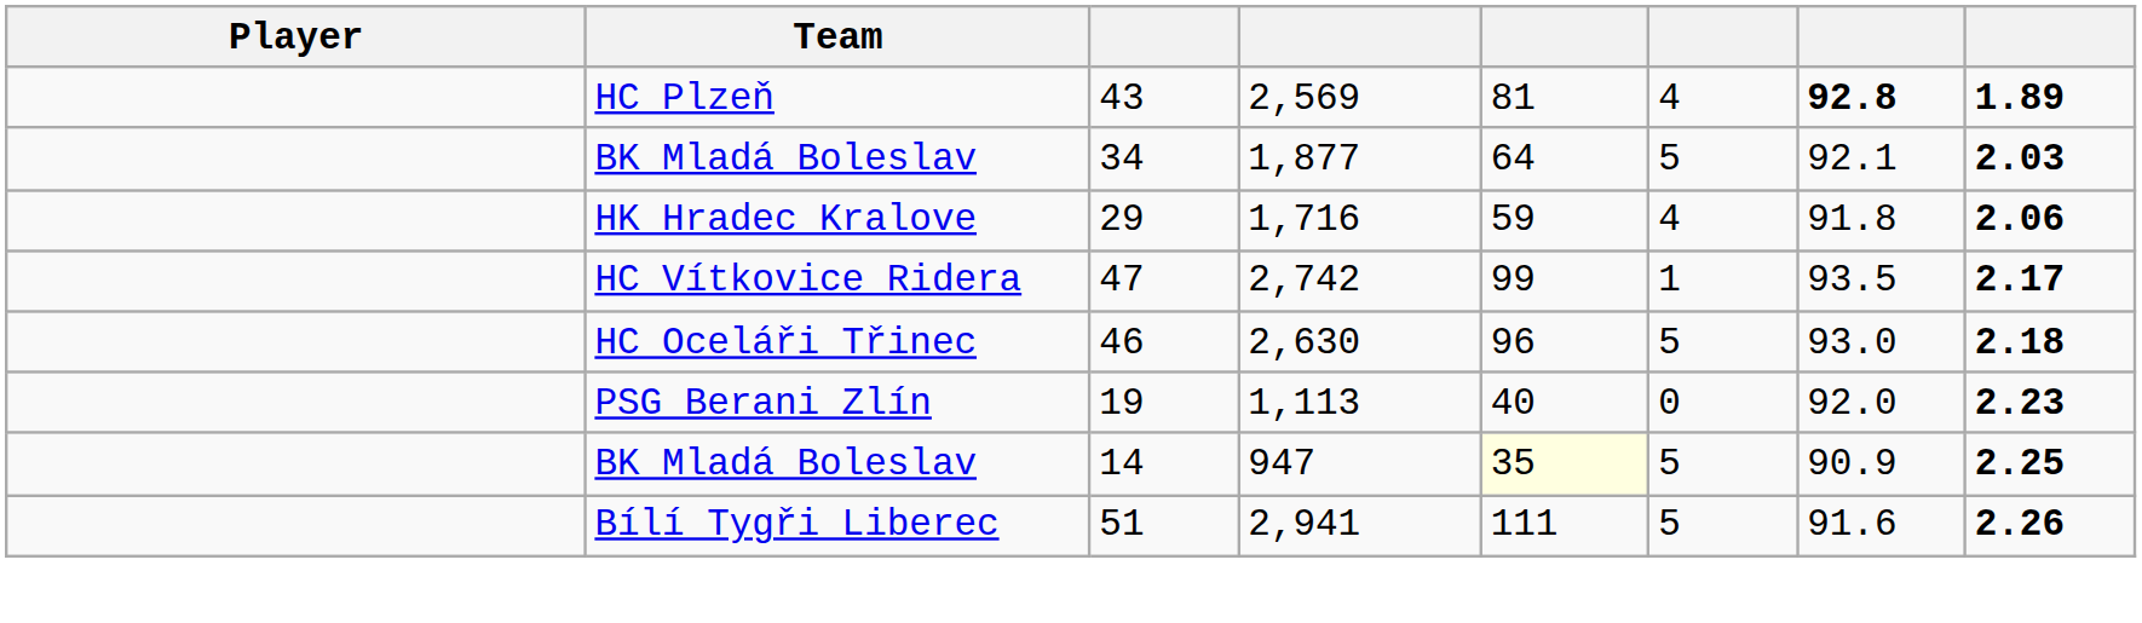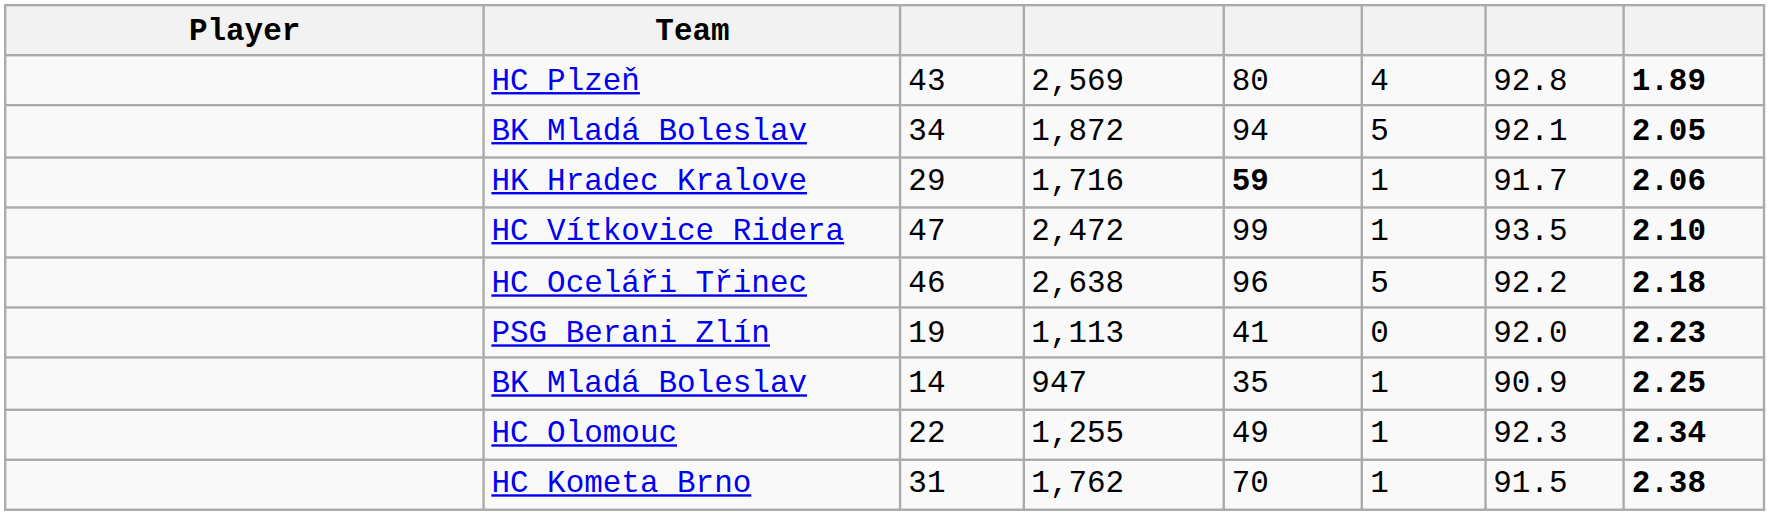 <table class="wikitable sortable">
 <tr>
 <th style="width: 15em;">Player</th>
 <th style="width: 13em;">Team</th>
 <th style="width: 3.5em;"></th>
 <th style="width: 6em;"></th>
 <th style="width: 4em;"></th>
 <th style="width: 3.5em;"></th>
 <th style="width: 4em;"></th>
 <th style="width: 4em;"></th>
 </tr>
 <tr>
 <td> </td>
 <td><a href='#'>HC Plzeň</a></td>
 <td>43</td>
 <td>2,569</td>
-<td>81</td>
+<td>80</td>
 <td>4</td>
-<td><strong>92.8</strong></td>
+<td>92.8</td>
 <td><strong>1.89</strong></td>
 </tr>
 <tr>
 <td> </td>
 <td><a href='#'>BK Mladá Boleslav</a></td>
 <td>34</td>
-<td>1,877</td>
-<td>64</td>
+<td>1,872</td>
+<td>94</td>
 <td>5</td>
 <td>92.1</td>
-<td><strong>2.03</strong></td>
+<td><strong>2.05</strong></td>
 </tr>
 <tr>
 <td> </td>
 <td><a href='#'>HK Hradec Kralove</a></td>
 <td>29</td>
 <td>1,716</td>
-<td>59</td>
-<td>4</td>
-<td>91.8</td>
+<td><strong>59</strong></td>
+<td>1</td>
+<td>91.7</td>
 <td><strong>2.06</strong></td>
 </tr>
 <tr>
 <td> </td>
 <td><a href='#'>HC Vítkovice Ridera</a></td>
 <td>47</td>
-<td>2,742</td>
+<td>2,472</td>
 <td>99</td>
 <td>1</td>
 <td>93.5</td>
-<td><strong>2.17</strong></td>
+<td><strong>2.10</strong></td>
 </tr>
 <tr>
 <td> </td>
 <td><a href='#'>HC Oceláři Třinec</a></td>
 <td>46</td>
-<td>2,630</td>
+<td>2,638</td>
 <td>96</td>
 <td>5</td>
-<td>93.0</td>
+<td>92.2</td>
 <td><strong>2.18</strong></td>
 </tr>
 <tr>
 <td> </td>
 <td><a href='#'>PSG Berani Zlín</a></td>
 <td>19</td>
 <td>1,113</td>
-<td>40</td>
+<td>41</td>
 <td>0</td>
 <td>92.0</td>
 <td><strong>2.23</strong></td>
 </tr>
 <tr>
 <td> </td>
 <td><a href='#'>BK Mladá Boleslav</a></td>
 <td>14</td>
 <td>947</td>
-<td style="background: lightyellow;">35</td>
-<td>5</td>
+<td>35</td>
+<td>1</td>
 <td>90.9</td>
 <td><strong>2.25</strong></td>
 </tr>
 <tr>
 <td> </td>
-<td><a href='#'>Bílí Tygři Liberec</a></td>
-<td>51</td>
-<td>2,941</td>
-<td>111</td>
-<td>5</td>
-<td>91.6</td>
-<td><strong>2.26</strong></td>
+<td><a href='#'>HC Olomouc</a></td>
+<td>22</td>
+<td>1,255</td>
+<td>49</td>
+<td>1</td>
+<td>92.3</td>
+<td><strong>2.34</strong></td>
+</tr>
+<tr>
+<td> </td>
+<td><a href='#'>HC Kometa Brno</a></td>
+<td>31</td>
+<td>1,762</td>
+<td>70</td>
+<td>1</td>
+<td>91.5</td>
+<td><strong>2.38</strong></td>
 </tr>
 </table>
